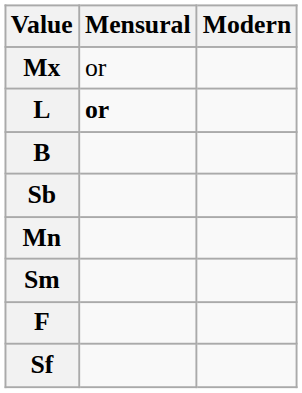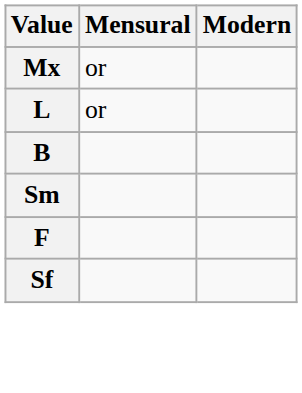 <table class="wikitable" style="float:right; font-size: 85%; clear:right;">
 <tr>
 <th scope="column">Value</th>
 <th scope="column">Mensural</th>
 <th scope="column">Modern</th>
 </tr>
 <tr>
 <th>Mx</th>
 <td> or </td>
 <td></td>
 </tr>
 <tr>
 <th>L</th>
-<td><strong> or </strong></td>
+<td> or </td>
 <td></td>
 </tr>
 <tr>
 <th>B</th>
-<td></td>
-<td></td>
-</tr>
-<tr>
-<th>Sb</th>
-<td></td>
-<td></td>
-</tr>
-<tr>
-<th>Mn</th>
 <td></td>
 <td></td>
 </tr>
 <tr>
 <th>Sm</th>
 <td></td>
 <td></td>
 </tr>
 <tr>
 <th>F</th>
 <td></td>
 <td></td>
 </tr>
 <tr>
 <th>Sf</th>
 <td></td>
 <td></td>
 </tr>
 </table>
